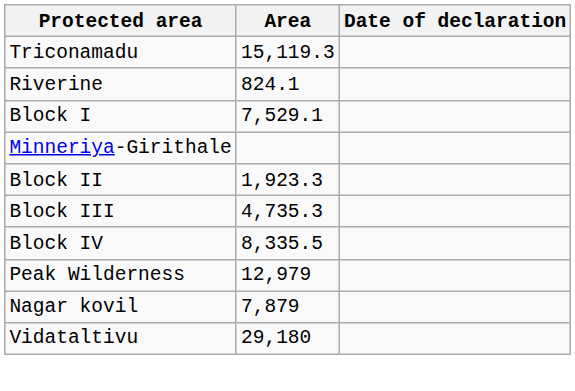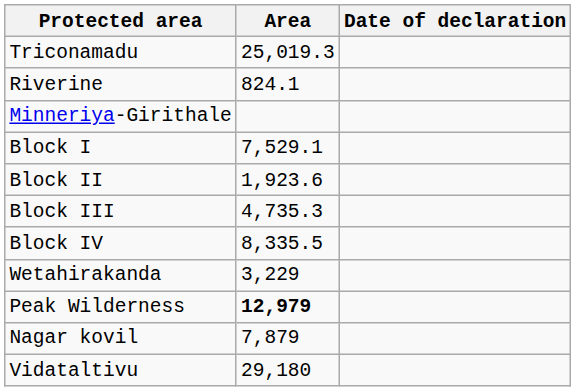 <table class="wikitable sortable static-row-numbers static-row-header-text">
 <tr>
 <th>Protected area</th>
 <th>Area<br></th>
 <th>Date of declaration</th>
 </tr>
 <tr>
 <td>Triconamadu</td>
-<td>15,119.3</td>
+<td>25,019.3</td>
 <td></td>
 </tr>
 <tr>
 <td>Riverine</td>
 <td>824.1</td>
 <td></td>
 </tr>
 <tr>
+<td><a href='#'>Minneriya</a>-Girithale</td>
+<td></td>
+<td></td>
+</tr>
+<tr>
 <td>Block I</td>
 <td>7,529.1</td>
 <td></td>
 </tr>
 <tr>
-<td><a href='#'>Minneriya</a>-Girithale</td>
-<td></td>
-<td></td>
-</tr>
-<tr>
 <td>Block II</td>
-<td>1,923.3</td>
+<td>1,923.6</td>
 <td></td>
 </tr>
 <tr>
 <td>Block III</td>
 <td>4,735.3</td>
 <td></td>
 </tr>
 <tr>
 <td>Block IV</td>
 <td>8,335.5</td>
 <td></td>
 </tr>
 <tr>
+<td>Wetahirakanda</td>
+<td>3,229</td>
+<td></td>
+</tr>
+<tr>
 <td>Peak Wilderness</td>
-<td>12,979</td>
+<td><strong>12,979</strong></td>
 <td></td>
 </tr>
 <tr>
 <td>Nagar kovil</td>
 <td>7,879</td>
 <td></td>
 </tr>
 <tr>
 <td>Vidataltivu</td>
 <td>29,180</td>
 <td></td>
 </tr>
 </table>
